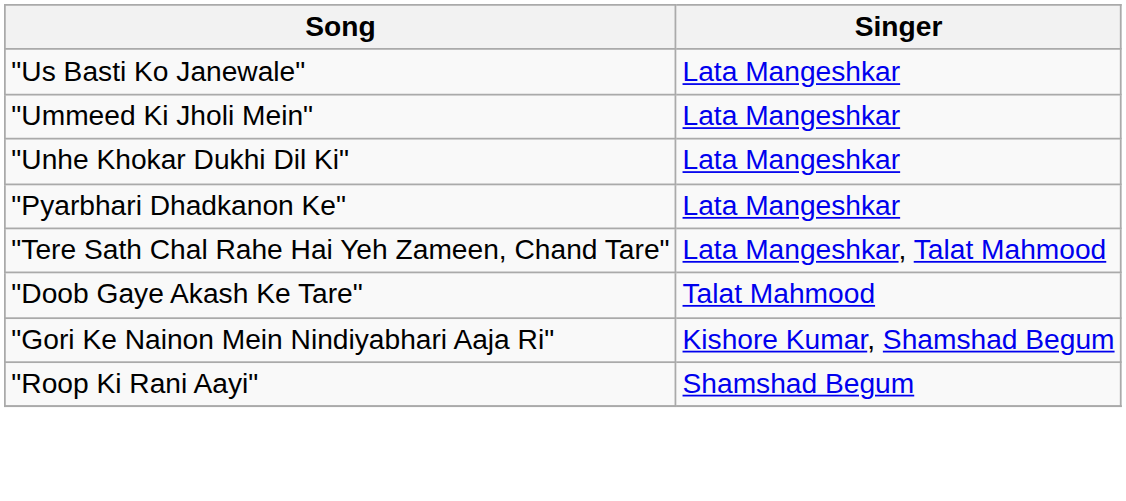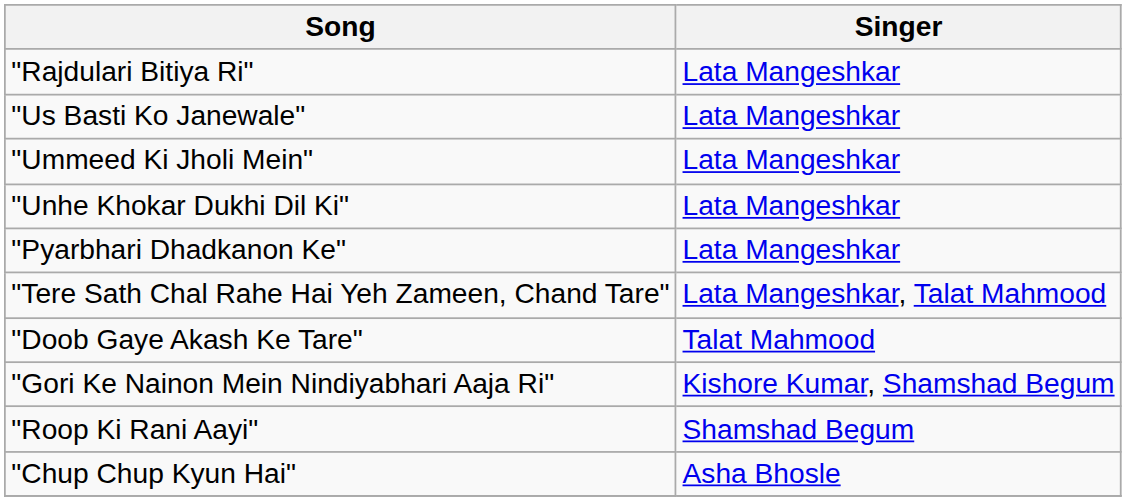 <table class="wikitable">
 <tr>
 <th>Song</th>
 <th>Singer</th>
+</tr>
+<tr>
+<td>"Rajdulari Bitiya Ri"</td>
+<td><a href='#'>Lata Mangeshkar</a></td>
 </tr>
 <tr>
 <td>"Us Basti Ko Janewale"</td>
 <td><a href='#'>Lata Mangeshkar</a></td>
 </tr>
 <tr>
 <td>"Ummeed Ki Jholi Mein"</td>
 <td><a href='#'>Lata Mangeshkar</a></td>
 </tr>
 <tr>
 <td>"Unhe Khokar Dukhi Dil Ki"</td>
 <td><a href='#'>Lata Mangeshkar</a></td>
 </tr>
 <tr>
 <td>"Pyarbhari Dhadkanon Ke"</td>
 <td><a href='#'>Lata Mangeshkar</a></td>
 </tr>
 <tr>
 <td>"Tere Sath Chal Rahe Hai Yeh Zameen, Chand Tare"</td>
 <td><a href='#'>Lata Mangeshkar</a>, <a href='#'>Talat Mahmood</a></td>
 </tr>
 <tr>
 <td>"Doob Gaye Akash Ke Tare"</td>
 <td><a href='#'>Talat Mahmood</a></td>
 </tr>
 <tr>
 <td>"Gori Ke Nainon Mein Nindiyabhari Aaja Ri"</td>
 <td><a href='#'>Kishore Kumar</a>, <a href='#'>Shamshad Begum</a></td>
 </tr>
 <tr>
 <td>"Roop Ki Rani Aayi"</td>
 <td><a href='#'>Shamshad Begum</a></td>
 </tr>
 <tr>
+<td>"Chup Chup Kyun Hai"</td>
+<td><a href='#'>Asha Bhosle</a></td>
+</tr>
+<tr>
 </tr>
 </table>
